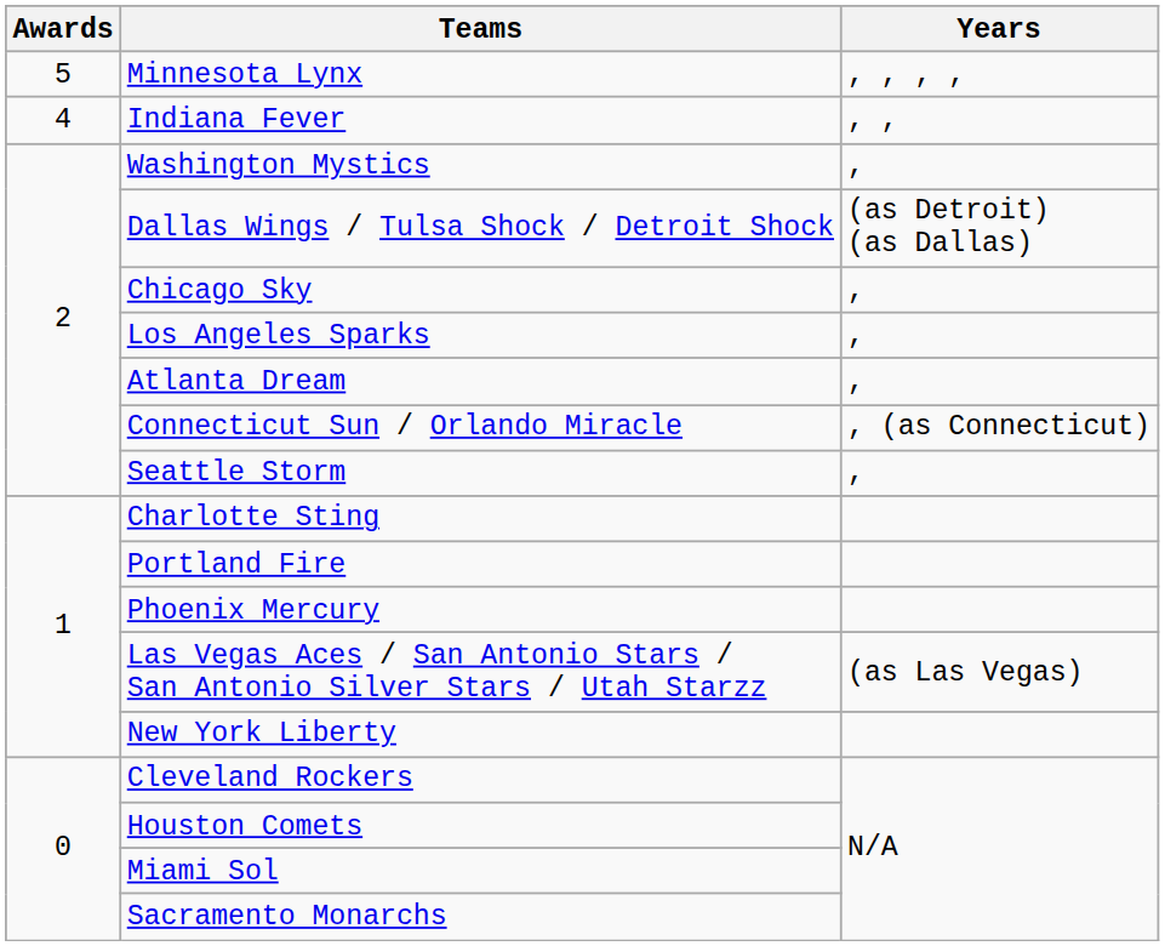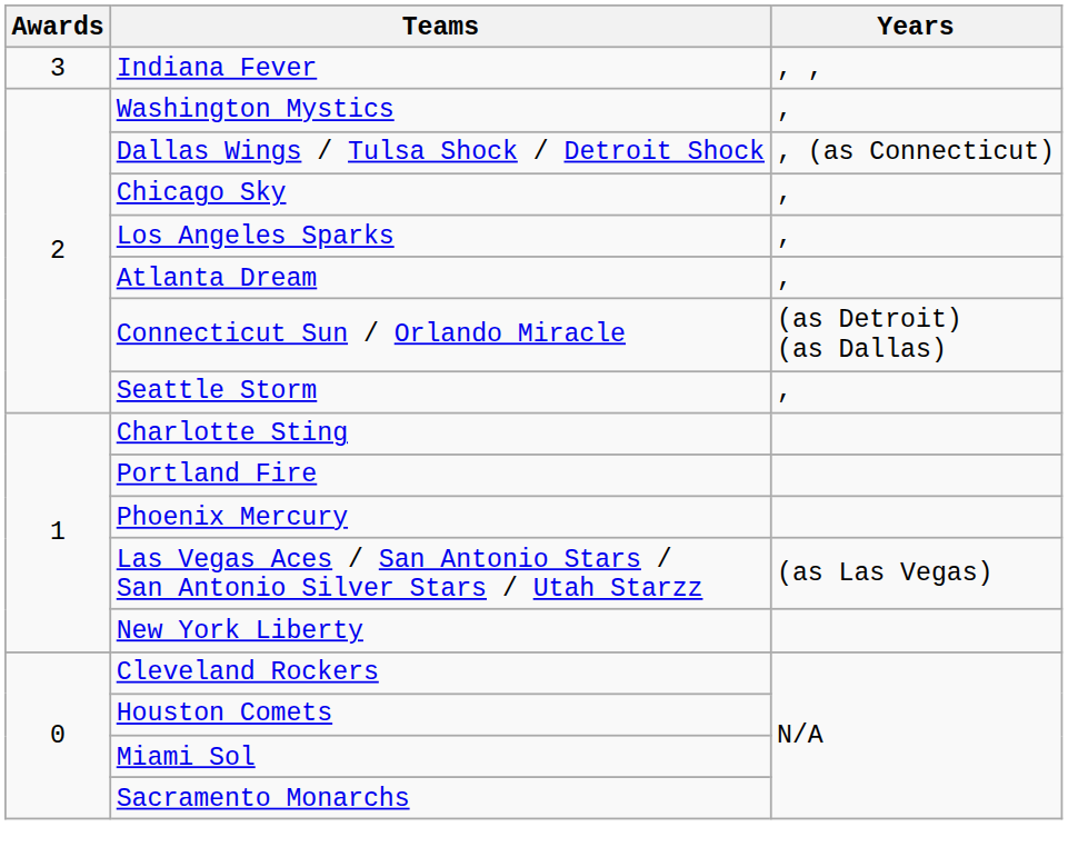 <table class="wikitable sortable">
 <tr>
 <th>Awards</th>
 <th>Teams</th>
 <th class="unsortable">Years</th>
 </tr>
 <tr>
-<td align=center>5</td>
-<td><a href='#'>Minnesota Lynx</a></td>
-<td>, , , , </td>
-</tr>
-<tr>
-<td align=center>4</td>
+<td align=center>3</td>
 <td><a href='#'>Indiana Fever</a></td>
 <td>, , </td>
 </tr>
 <tr>
 <td rowspan=7 align=center>2</td>
 <td><a href='#'>Washington Mystics</a></td>
 <td>, </td>
 </tr>
 <tr>
 <td><a href='#'>Dallas Wings</a> / <a href='#'>Tulsa Shock</a> / <a href='#'>Detroit Shock</a></td>
-<td> (as Detroit)<br> (as Dallas)</td>
+<td>,  (as Connecticut)</td>
 </tr>
 <tr>
 <td><a href='#'>Chicago Sky</a></td>
 <td>, </td>
 </tr>
 <tr>
 <td><a href='#'>Los Angeles Sparks</a></td>
 <td>, </td>
 </tr>
 <tr>
 <td><a href='#'>Atlanta Dream</a></td>
 <td>, </td>
 </tr>
 <tr>
 <td><a href='#'>Connecticut Sun</a> / <a href='#'>Orlando Miracle</a></td>
-<td>,  (as Connecticut)</td>
+<td> (as Detroit)<br> (as Dallas)</td>
 </tr>
 <tr>
 <td><a href='#'>Seattle Storm</a></td>
 <td>, </td>
 </tr>
 <tr>
 <td rowspan=5 align=center>1</td>
 <td><a href='#'>Charlotte Sting</a></td>
 <td></td>
 </tr>
 <tr>
 <td><a href='#'>Portland Fire</a></td>
 <td></td>
 </tr>
 <tr>
 <td><a href='#'>Phoenix Mercury</a></td>
 <td></td>
 </tr>
 <tr>
 <td><a href='#'>Las Vegas Aces</a> / <a href='#'>San Antonio Stars</a> /<br><a href='#'>San Antonio Silver Stars</a> / <a href='#'>Utah Starzz</a></td>
 <td> (as Las Vegas)</td>
 </tr>
 <tr>
 <td><a href='#'>New York Liberty</a></td>
 <td></td>
 </tr>
 <tr>
 <td rowspan=4 align=center>0</td>
 <td><a href='#'>Cleveland Rockers</a></td>
 <td rowspan=4>N/A</td>
 </tr>
 <tr>
 <td><a href='#'>Houston Comets</a></td>
 </tr>
 <tr>
 <td><a href='#'>Miami Sol</a></td>
 </tr>
 <tr>
 <td><a href='#'>Sacramento Monarchs</a></td>
 </tr>
 </table>
